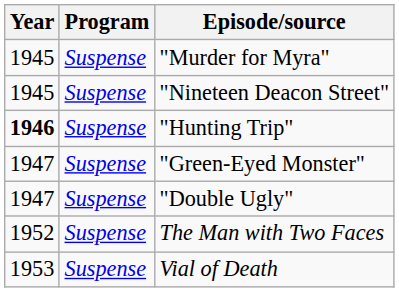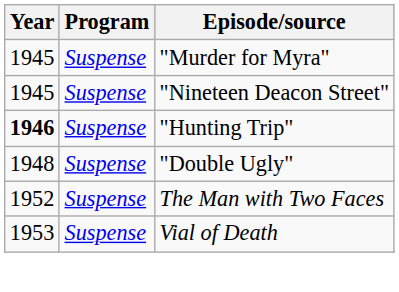 <table class="wikitable sortable">
 <tr>
 <th>Year</th>
 <th>Program</th>
 <th>Episode/source</th>
 </tr>
 <tr>
 <td>1945</td>
 <td><em><a href='#'>Suspense</a></em></td>
 <td>"Murder for Myra"</td>
 </tr>
 <tr>
 <td>1945</td>
 <td><em><a href='#'>Suspense</a></em></td>
 <td>"Nineteen Deacon Street"</td>
 </tr>
 <tr>
 <td><strong>1946</strong></td>
 <td><em><a href='#'>Suspense</a></em></td>
 <td>"Hunting Trip"</td>
 </tr>
 <tr>
-<td>1947</td>
-<td><em><a href='#'>Suspense</a></em></td>
-<td>"Green-Eyed Monster"</td>
-</tr>
-<tr>
-<td>1947</td>
+<td>1948</td>
 <td><em><a href='#'>Suspense</a></em></td>
 <td>"Double Ugly"</td>
 </tr>
 <tr>
 <td>1952</td>
 <td><em><a href='#'>Suspense</a></em></td>
 <td><em>The Man with Two Faces</em></td>
 </tr>
 <tr>
 <td>1953</td>
 <td><em><a href='#'>Suspense</a></em></td>
 <td><em>Vial of Death</em></td>
 </tr>
 </table>
